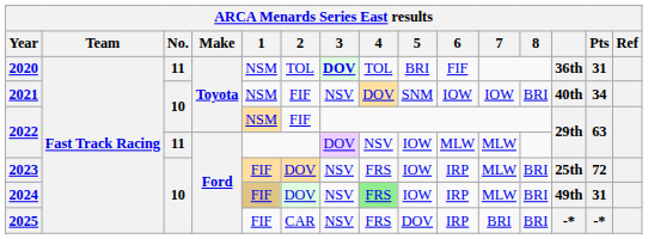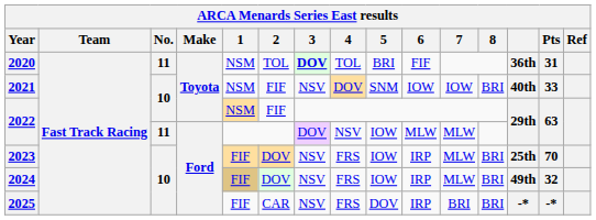 <table class="wikitable" style="text-align:center; font-size:75%">
 <tr>
 <th colspan="15"><a href='#'>ARCA Menards Series East</a> results</th>
 </tr>
 <tr>
 <th>Year</th>
 <th>Team</th>
 <th>No.</th>
 <th>Make</th>
 <th>1</th>
 <th>2</th>
 <th>3</th>
 <th>4</th>
 <th>5</th>
 <th>6</th>
 <th>7</th>
 <th>8</th>
 <th></th>
 <th>Pts</th>
 <th>Ref</th>
 </tr>
 <tr>
 <th><a href='#'>2020</a></th>
 <th rowspan="7"><a href='#'>Fast Track Racing</a></th>
 <th>11</th>
 <th rowspan="3"><a href='#'>Toyota</a></th>
 <td><a href='#'>NSM</a></td>
 <td><a href='#'>TOL</a></td>
 <td style="background:#DFFFDF;"><strong><a href='#'>DOV</a><br></strong></td>
 <td><a href='#'>TOL</a></td>
 <td><a href='#'>BRI</a></td>
 <td><a href='#'>FIF</a></td>
 <td colspan="2"></td>
 <th>36th</th>
 <th>31</th>
 <th></th>
 </tr>
 <tr>
 <th><a href='#'>2021</a></th>
 <th rowspan=2>10</th>
 <td><a href='#'>NSM</a></td>
 <td><a href='#'>FIF</a></td>
 <td><a href='#'>NSV</a></td>
 <td style="background:#FFDF9F;"><a href='#'>DOV</a><br></td>
 <td><a href='#'>SNM</a></td>
 <td><a href='#'>IOW</a></td>
 <td><a href='#'>IOW</a></td>
 <td><a href='#'>BRI</a></td>
 <th>40th</th>
-<th>34</th>
+<th>33</th>
 <th></th>
 </tr>
 <tr>
 <th rowspan=2><a href='#'>2022</a></th>
 <td style="background:#FFDF9F;"><a href='#'>NSM</a><br></td>
 <td><a href='#'>FIF</a></td>
 <td colspan=6></td>
 <th rowspan=2>29th</th>
 <th rowspan=2>63</th>
 <th rowspan=2></th>
 </tr>
 <tr>
 <th>11</th>
 <th rowspan=4><a href='#'>Ford</a></th>
 <td colspan=2></td>
 <td style="background:#EFCFFF;"><a href='#'>DOV</a><br></td>
 <td><a href='#'>NSV</a></td>
 <td><a href='#'>IOW</a></td>
 <td><a href='#'>MLW</a></td>
 <td><a href='#'>MLW</a></td>
 <td></td>
 </tr>
 <tr>
 <th><a href='#'>2023</a></th>
 <th rowspan=3>10</th>
 <td style="background:#FFDF9F;"><a href='#'>FIF</a><br></td>
 <td style="background:#FFDF9F;"><a href='#'>DOV</a><br></td>
 <td><a href='#'>NSV</a></td>
 <td><a href='#'>FRS</a></td>
 <td><a href='#'>IOW</a></td>
 <td><a href='#'>IRP</a></td>
 <td><a href='#'>MLW</a></td>
 <td><a href='#'>BRI</a></td>
 <th>25th</th>
-<th>72</th>
+<th>70</th>
 <th></th>
 </tr>
 <tr>
 <th><a href='#'>2024</a></th>
 <td style="background:#DFC484;"><a href='#'>FIF</a><br></td>
 <td style="background:#DFFFDF;"><a href='#'>DOV</a><br></td>
 <td><a href='#'>NSV</a></td>
-<td style="background: lightgreen;"><a href='#'>FRS</a></td>
+<td><a href='#'>FRS</a></td>
 <td><a href='#'>IOW</a></td>
 <td><a href='#'>IRP</a></td>
 <td><a href='#'>MLW</a></td>
 <td><a href='#'>BRI</a></td>
 <th>49th</th>
-<th>31</th>
+<th>32</th>
 <th></th>
 </tr>
 <tr>
 <th><a href='#'>2025</a></th>
 <td><a href='#'>FIF</a></td>
 <td><a href='#'>CAR</a></td>
 <td><a href='#'>NSV</a></td>
 <td><a href='#'>FRS</a></td>
 <td><a href='#'>DOV</a></td>
 <td><a href='#'>IRP</a></td>
 <td><a href='#'>BRI</a></td>
 <td><a href='#'>BRI</a></td>
 <th>-*</th>
 <th>-*</th>
 <th></th>
 </tr>
 </table>
